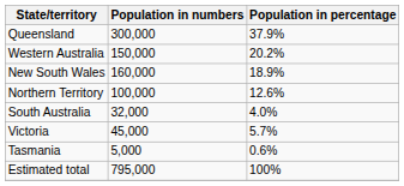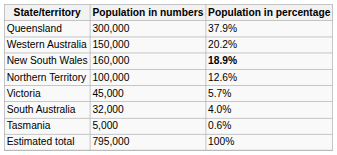 <table class="wikitable">
 <tr>
 <th>State/territory</th>
 <th>Population in numbers</th>
 <th>Population in percentage</th>
 </tr>
 <tr>
 <td>Queensland</td>
 <td>300,000</td>
 <td>37.9%</td>
 </tr>
 <tr>
 <td>Western Australia</td>
 <td>150,000</td>
 <td>20.2%</td>
 </tr>
 <tr>
 <td>New South Wales</td>
 <td>160,000</td>
-<td>18.9%</td>
+<td><strong>18.9%</strong></td>
 </tr>
 <tr>
 <td>Northern Territory</td>
 <td>100,000</td>
 <td>12.6%</td>
 </tr>
 <tr>
+<td>Victoria</td>
+<td>45,000</td>
+<td>5.7%</td>
+</tr>
+<tr>
 <td>South Australia</td>
 <td>32,000</td>
 <td>4.0%</td>
-</tr>
-<tr>
-<td>Victoria</td>
-<td>45,000</td>
-<td>5.7%</td>
 </tr>
 <tr>
 <td>Tasmania</td>
 <td>5,000</td>
 <td>0.6%</td>
 </tr>
 <tr>
 <td>Estimated total</td>
 <td>795,000</td>
 <td>100%</td>
 </tr>
 <tr>
 </tr>
 </table>
